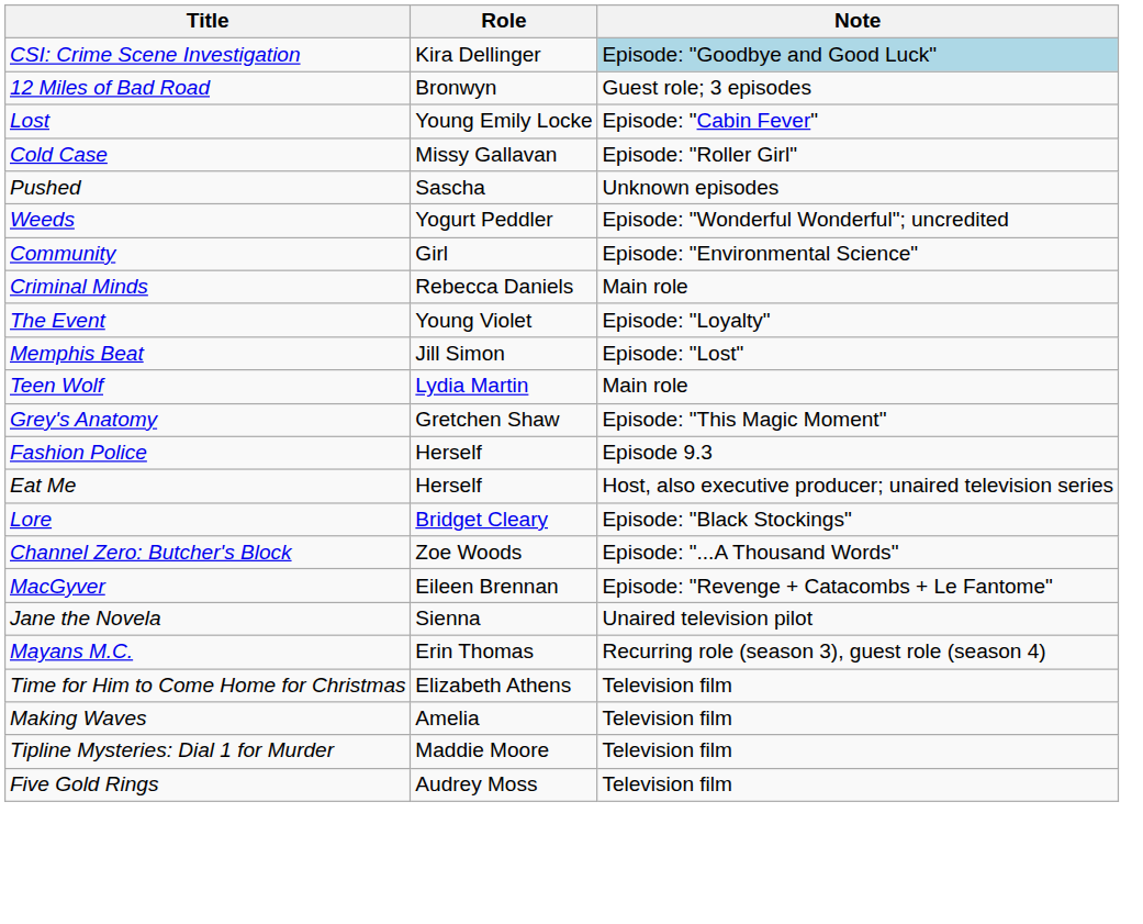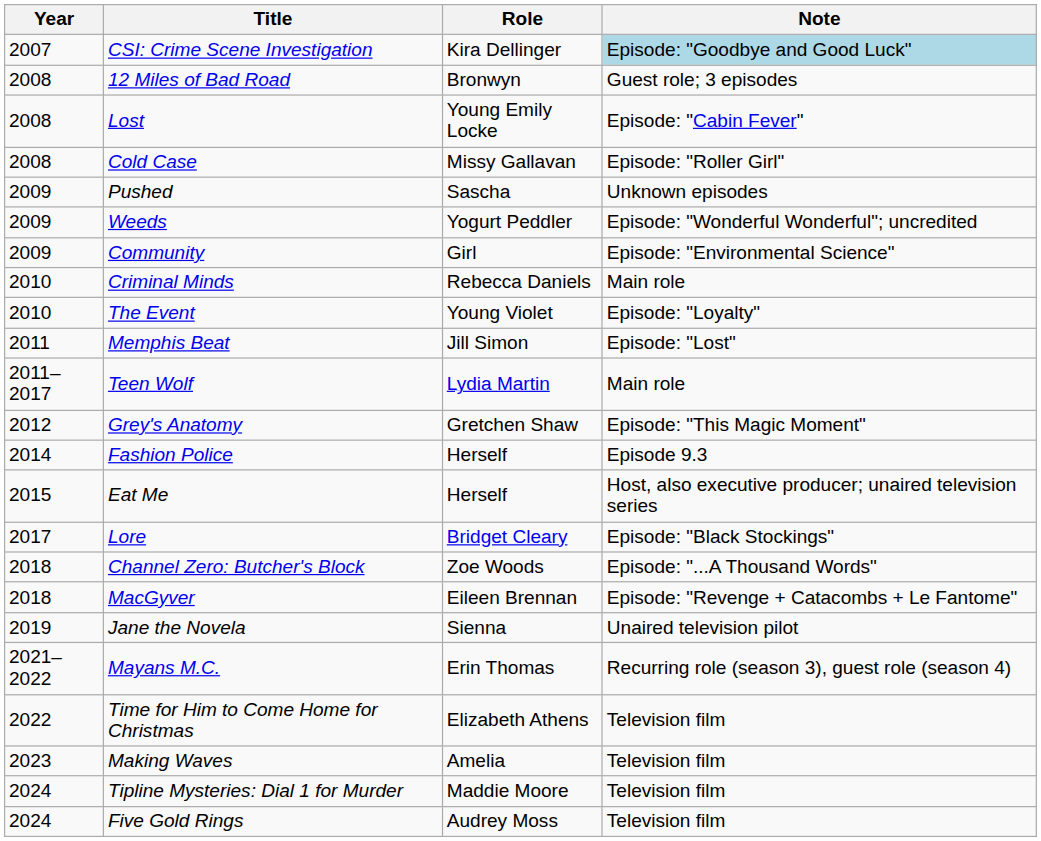 <table class="wikitable sortable">
 <tr>
+<th>Year</th>
 <th>Title</th>
 <th>Role</th>
 <th class="unsortable">Note</th>
 </tr>
 <tr>
+<td>2007</td>
 <td><em><a href='#'>CSI: Crime Scene Investigation</a></em></td>
 <td>Kira Dellinger</td>
 <td style="background: lightblue;">Episode: "Goodbye and Good Luck"</td>
 </tr>
 <tr>
+<td>2008</td>
 <td><em><a href='#'>12 Miles of Bad Road</a></em></td>
 <td>Bronwyn</td>
 <td>Guest role; 3 episodes</td>
 </tr>
 <tr>
+<td>2008</td>
 <td><em><a href='#'>Lost</a></em></td>
 <td>Young Emily Locke</td>
 <td>Episode: "<a href='#'>Cabin Fever</a>"</td>
 </tr>
 <tr>
+<td>2008</td>
 <td><em><a href='#'>Cold Case</a></em></td>
 <td>Missy Gallavan</td>
 <td>Episode: "Roller Girl"</td>
 </tr>
 <tr>
+<td>2009</td>
 <td><em>Pushed</em></td>
 <td>Sascha</td>
 <td>Unknown episodes</td>
 </tr>
 <tr>
+<td>2009</td>
 <td><em><a href='#'>Weeds</a></em></td>
 <td>Yogurt Peddler</td>
 <td>Episode: "Wonderful Wonderful"; uncredited</td>
 </tr>
 <tr>
+<td>2009</td>
 <td><em><a href='#'>Community</a></em></td>
 <td>Girl</td>
 <td>Episode: "Environmental Science"</td>
 </tr>
 <tr>
+<td>2010</td>
 <td><em><a href='#'>Criminal Minds</a></em></td>
 <td>Rebecca Daniels</td>
 <td>Main role</td>
 </tr>
 <tr>
+<td>2010</td>
 <td data-sort-value="Event, The "><em><a href='#'>The Event</a></em></td>
 <td>Young Violet</td>
 <td>Episode: "Loyalty"</td>
 </tr>
 <tr>
+<td>2011</td>
 <td><em><a href='#'>Memphis Beat</a></em></td>
 <td>Jill Simon</td>
 <td>Episode: "Lost"</td>
 </tr>
 <tr>
+<td>2011–2017</td>
 <td><em><a href='#'>Teen Wolf</a></em></td>
 <td><a href='#'>Lydia Martin</a></td>
 <td>Main role</td>
 </tr>
 <tr>
+<td>2012</td>
 <td><em><a href='#'>Grey's Anatomy</a></em></td>
 <td>Gretchen Shaw</td>
 <td>Episode: "This Magic Moment"</td>
 </tr>
 <tr>
+<td>2014</td>
 <td><em><a href='#'>Fashion Police</a></em></td>
 <td>Herself</td>
 <td>Episode 9.3</td>
 </tr>
 <tr>
+<td>2015</td>
 <td><em>Eat Me</em></td>
 <td>Herself</td>
 <td>Host, also executive producer; unaired television series</td>
 </tr>
 <tr>
+<td>2017</td>
 <td><em><a href='#'>Lore</a></em></td>
 <td><a href='#'>Bridget Cleary</a></td>
 <td>Episode: "Black Stockings"</td>
 </tr>
 <tr>
+<td>2018</td>
 <td><em><a href='#'>Channel Zero: Butcher's Block</a></em></td>
 <td>Zoe Woods</td>
 <td>Episode: "...A Thousand Words"</td>
 </tr>
 <tr>
+<td>2018</td>
 <td><em><a href='#'>MacGyver</a></em></td>
 <td>Eileen Brennan</td>
 <td>Episode: "Revenge + Catacombs + Le Fantome"</td>
 </tr>
 <tr>
+<td>2019</td>
 <td><em>Jane the Novela</em></td>
 <td>Sienna</td>
 <td>Unaired television pilot</td>
 </tr>
 <tr>
+<td>2021–2022</td>
 <td><em><a href='#'>Mayans M.C.</a></em></td>
 <td>Erin Thomas</td>
 <td>Recurring role (season 3), guest role (season 4)</td>
 </tr>
 <tr>
+<td>2022</td>
 <td><em>Time for Him to Come Home for Christmas</em></td>
 <td>Elizabeth Athens</td>
 <td>Television film</td>
 </tr>
 <tr>
+<td>2023</td>
 <td><em>Making Waves</em></td>
 <td>Amelia</td>
 <td>Television film</td>
 </tr>
 <tr>
+<td>2024</td>
 <td><em>Tipline Mysteries: Dial 1 for Murder</em></td>
 <td>Maddie Moore</td>
 <td>Television film</td>
 </tr>
 <tr>
+<td>2024</td>
 <td><em>Five Gold Rings</em></td>
 <td>Audrey Moss</td>
 <td>Television film</td>
 </tr>
 </table>
